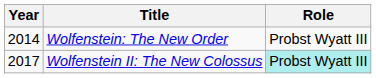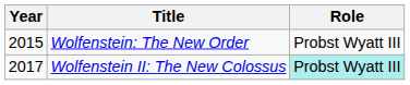 <table class="wikitable">
 <tr>
 <th>Year</th>
 <th>Title</th>
 <th>Role<br></th>
 </tr>
 <tr>
-<td>2014</td>
+<td>2015</td>
 <td><em><a href='#'>Wolfenstein: The New Order</a></em></td>
 <td>Probst Wyatt III</td>
 </tr>
 <tr>
 <td>2017</td>
 <td><em><a href='#'>Wolfenstein II: The New Colossus</a></em></td>
 <td style="background: paleturquoise;">Probst Wyatt III</td>
 </tr>
 </table>
